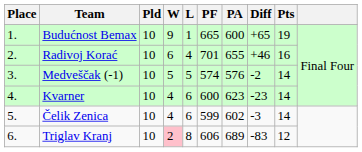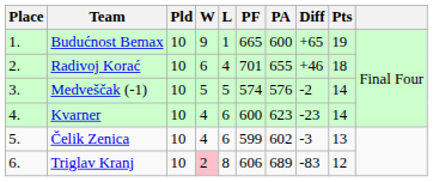 <table class="wikitable">
 <tr>
 <th>Place</th>
 <th>Team</th>
 <th>Pld</th>
 <th>W</th>
 <th>L</th>
 <th>PF</th>
 <th>PA</th>
 <th>Diff</th>
 <th>Pts</th>
 <th></th>
 </tr>
 <tr bgcolor=#ccffcc>
 <td>1.</td>
 <td> <a href='#'>Budućnost Bemax</a></td>
 <td>10</td>
 <td>9</td>
 <td>1</td>
 <td>665</td>
 <td>600</td>
 <td>+65</td>
 <td>19</td>
 <td rowspan="4">Final Four</td>
 </tr>
 <tr bgcolor=#ccffcc>
 <td>2.</td>
 <td> <a href='#'>Radivoj Korać</a></td>
 <td>10</td>
 <td>6</td>
 <td>4</td>
 <td>701</td>
 <td>655</td>
 <td>+46</td>
-<td>16</td>
+<td>18</td>
 </tr>
 <tr bgcolor=#ccffcc>
 <td>3.</td>
 <td> <a href='#'>Medveščak</a> (-1)</td>
 <td>10</td>
 <td>5</td>
 <td>5</td>
 <td>574</td>
 <td>576</td>
 <td>-2</td>
 <td>14</td>
 </tr>
 <tr bgcolor=#ccffcc>
 <td>4.</td>
 <td> <a href='#'>Kvarner</a></td>
 <td>10</td>
 <td>4</td>
 <td>6</td>
 <td>600</td>
 <td>623</td>
 <td>-23</td>
 <td>14</td>
 </tr>
 <tr>
 <td>5.</td>
 <td> <a href='#'>Čelik Zenica</a></td>
 <td>10</td>
 <td>4</td>
 <td>6</td>
 <td>599</td>
 <td>602</td>
 <td>-3</td>
-<td>14</td>
+<td>13</td>
 <td rowspan="2"></td>
 </tr>
 <tr>
 <td>6.</td>
 <td> <a href='#'>Triglav Kranj</a></td>
 <td>10</td>
 <td style="background: pink;">2</td>
 <td>8</td>
 <td>606</td>
 <td>689</td>
 <td>-83</td>
 <td>12</td>
 </tr>
 </table>
